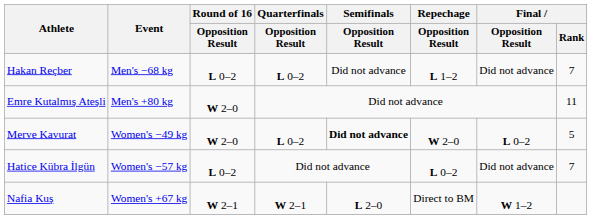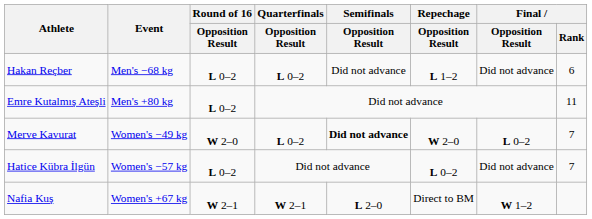 <table class=wikitable style=font-size:90%;text-align:center>
 <tr>
 <th rowspan=2>Athlete</th>
 <th rowspan=2>Event</th>
 <th>Round of 16</th>
 <th>Quarterfinals</th>
 <th>Semifinals</th>
 <th>Repechage</th>
 <th colspan=2>Final / </th>
 </tr>
 <tr style=font-size:95%>
 <th>Opposition<br>Result</th>
 <th>Opposition<br>Result</th>
 <th>Opposition<br>Result</th>
 <th>Opposition<br>Result</th>
 <th>Opposition<br>Result</th>
 <th>Rank</th>
 </tr>
 <tr>
 <td align=left><a href='#'>Hakan Reçber</a></td>
 <td align=left><a href='#'>Men's −68 kg</a></td>
 <td><br><strong>L</strong> 0–2</td>
 <td><br><strong>L</strong> 0–2</td>
 <td colspan=1>Did not advance</td>
 <td><br><strong>L</strong> 1–2</td>
 <td colspan=1>Did not advance</td>
-<td>7</td>
+<td>6</td>
 </tr>
 <tr>
 <td align=left><a href='#'>Emre Kutalmış Ateşli</a></td>
 <td align=left><a href='#'>Men's +80 kg</a></td>
-<td><br><strong>W</strong> 2–0</td>
+<td><br><strong>L</strong> 0–2</td>
 <td colspan=4>Did not advance</td>
 <td>11</td>
 </tr>
 <tr>
 <td align=left><a href='#'>Merve Kavurat</a></td>
 <td align=left><a href='#'>Women's −49 kg</a></td>
 <td><br><strong>W</strong> 2–0</td>
 <td><br><strong>L</strong> 0–2</td>
 <td colspan=1><strong>Did not advance</strong></td>
 <td><br><strong>W</strong> 2–0</td>
 <td><br><strong>L</strong> 0–2</td>
-<td>5</td>
+<td>7</td>
 </tr>
 <tr>
 <td align=left><a href='#'>Hatice Kübra İlgün</a></td>
 <td align=left><a href='#'>Women's −57 kg</a></td>
 <td><br><strong>L</strong> 0–2</td>
 <td colspan=2>Did not advance</td>
 <td><br><strong>L</strong> 0–2</td>
 <td colspan=1>Did not advance</td>
 <td>7</td>
 </tr>
 <tr>
 <td align=left><a href='#'>Nafia Kuş</a></td>
 <td align=left><a href='#'>Women's +67 kg</a></td>
 <td><br><strong>W</strong> 2–1</td>
 <td><br><strong>W</strong> 2–1</td>
 <td><br><strong>L</strong> 2–0</td>
 <td>Direct to BM</td>
 <td><br><strong>W</strong> 1–2</td>
 <td></td>
 </tr>
 </table>
